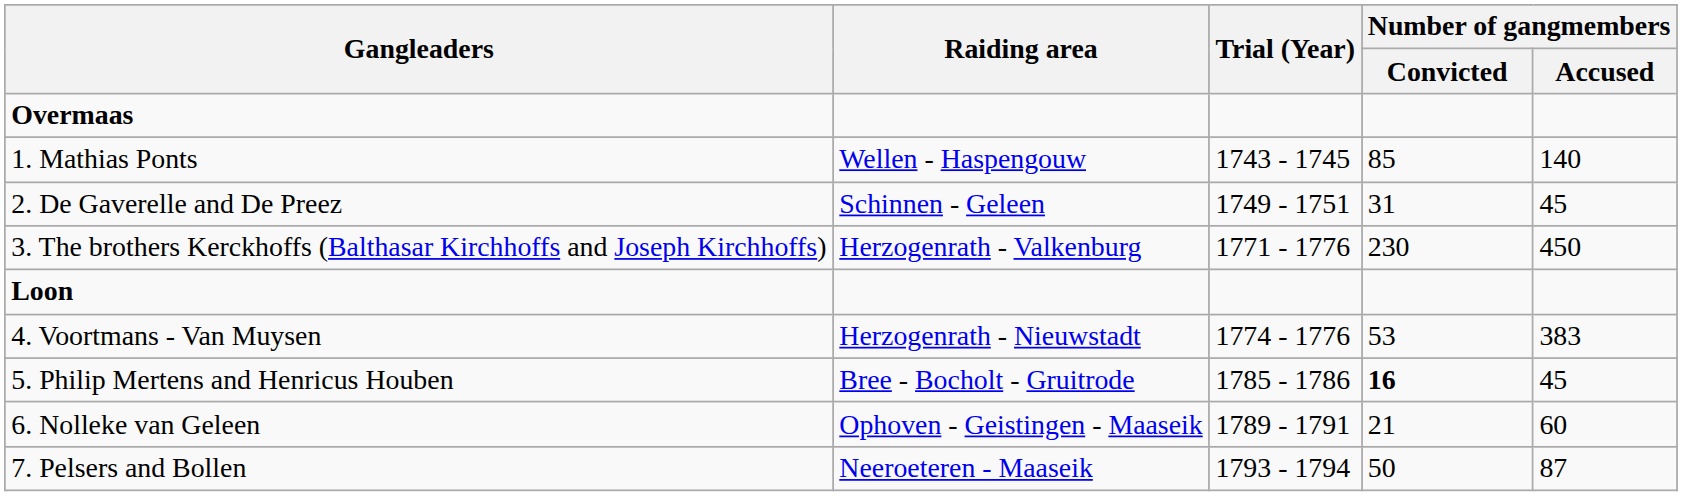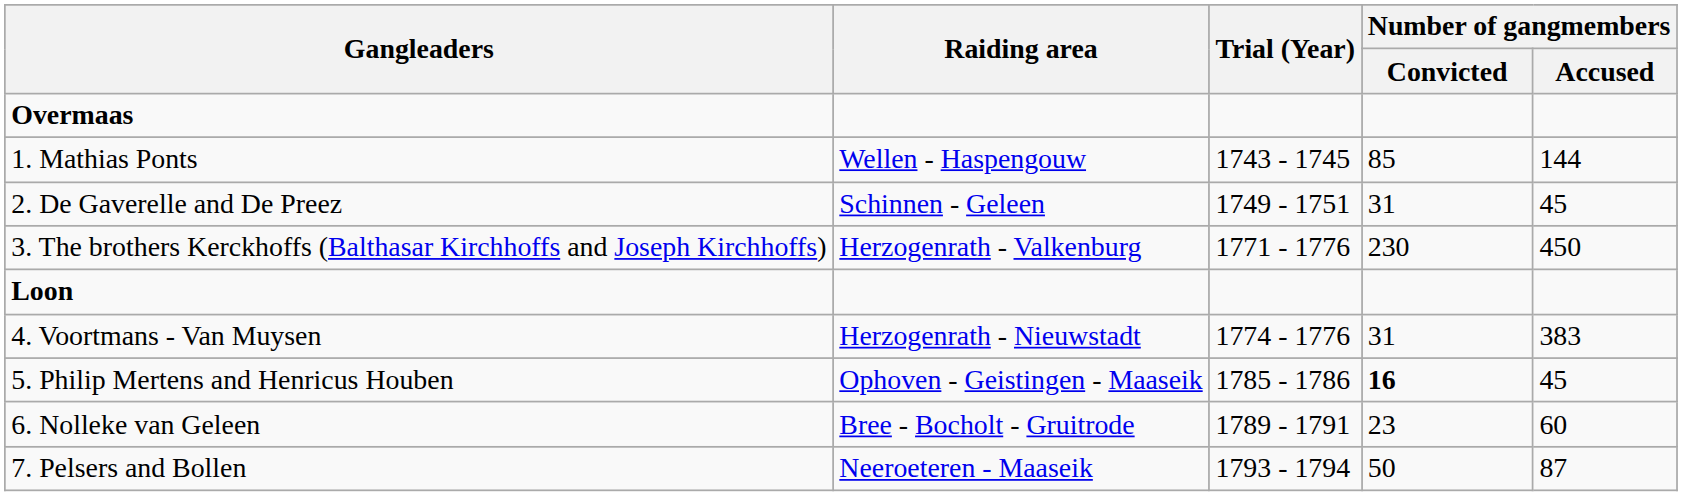 <table class="wikitable">
 <tr>
 <th rowspan="2">Gangleaders</th>
 <th rowspan="2">Raiding area</th>
 <th rowspan="2">Trial (Year)</th>
 <th colspan="2" align="center">Number of gangmembers</th>
 </tr>
 <tr>
 <th>Convicted</th>
 <th>Accused</th>
 </tr>
 <tr>
 <td><strong>Overmaas</strong></td>
 <td></td>
 <td></td>
 <td></td>
 <td></td>
 </tr>
 <tr>
 <td>1. Mathias Ponts</td>
 <td><a href='#'>Wellen</a> - <a href='#'>Haspengouw</a></td>
 <td>1743 - 1745</td>
 <td>85</td>
-<td>140</td>
+<td>144</td>
 </tr>
 <tr>
 <td>2. De Gaverelle and De Preez</td>
 <td><a href='#'>Schinnen</a> - <a href='#'>Geleen</a></td>
 <td>1749 - 1751</td>
 <td>31</td>
 <td>45</td>
 </tr>
 <tr>
 <td>3. The brothers Kerckhoffs (<a href='#'>Balthasar Kirchhoffs</a> and <a href='#'>Joseph Kirchhoffs</a>)</td>
 <td><a href='#'>Herzogenrath</a> - <a href='#'>Valkenburg</a></td>
 <td>1771 - 1776</td>
 <td>230</td>
 <td>450</td>
 </tr>
 <tr>
 <td><strong>Loon</strong></td>
 <td></td>
 <td></td>
 <td></td>
 <td></td>
 </tr>
 <tr>
 <td>4. Voortmans - Van Muysen</td>
 <td><a href='#'>Herzogenrath</a> - <a href='#'>Nieuwstadt</a></td>
 <td>1774 - 1776</td>
-<td>53</td>
+<td>31</td>
 <td>383</td>
 </tr>
 <tr>
 <td>5. Philip Mertens and Henricus Houben</td>
-<td><a href='#'>Bree</a> - <a href='#'>Bocholt</a> - <a href='#'>Gruitrode</a></td>
+<td><a href='#'>Ophoven</a> - <a href='#'>Geistingen</a> - <a href='#'>Maaseik</a></td>
 <td>1785 - 1786</td>
 <td><strong>16</strong></td>
 <td>45</td>
 </tr>
 <tr>
 <td>6. Nolleke van Geleen</td>
-<td><a href='#'>Ophoven</a> - <a href='#'>Geistingen</a> - <a href='#'>Maaseik</a></td>
+<td><a href='#'>Bree</a> - <a href='#'>Bocholt</a> - <a href='#'>Gruitrode</a></td>
 <td>1789 - 1791</td>
-<td>21</td>
+<td>23</td>
 <td>60</td>
 </tr>
 <tr>
 <td>7. Pelsers and Bollen</td>
 <td><a href='#'>Neeroeteren - Maaseik</a></td>
 <td>1793 - 1794</td>
 <td>50</td>
 <td>87</td>
 </tr>
 </table>
